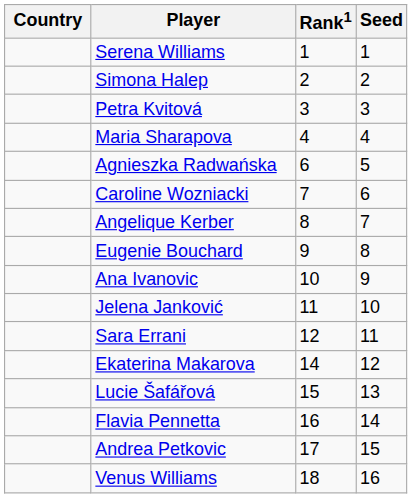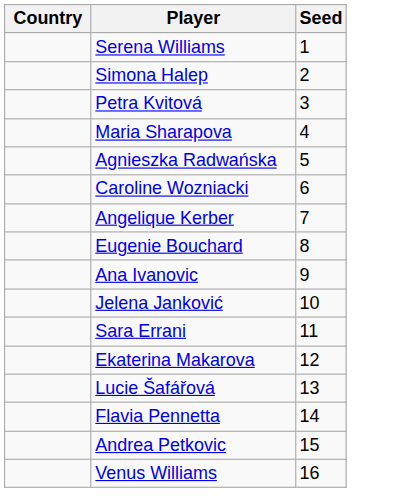 <table class="sortable wikitable">
 <tr>
 <th width="70">Country</th>
 <th width="175">Player</th>
-<th>Rank<sup>1</sup></th>
 <th>Seed</th>
 </tr>
 <tr>
 <td></td>
 <td><a href='#'>Serena Williams</a></td>
 <td>1</td>
-<td>1</td>
 </tr>
 <tr>
 <td></td>
 <td><a href='#'>Simona Halep</a></td>
-<td>2</td>
 <td>2</td>
 </tr>
 <tr>
 <td></td>
 <td><a href='#'>Petra Kvitová</a></td>
 <td>3</td>
-<td>3</td>
 </tr>
 <tr>
 <td></td>
 <td><a href='#'>Maria Sharapova</a></td>
 <td>4</td>
-<td>4</td>
 </tr>
 <tr>
 <td></td>
 <td><a href='#'>Agnieszka Radwańska</a></td>
-<td>6</td>
 <td>5</td>
 </tr>
 <tr>
 <td></td>
 <td><a href='#'>Caroline Wozniacki</a></td>
-<td>7</td>
 <td>6</td>
 </tr>
 <tr>
 <td></td>
 <td><a href='#'>Angelique Kerber</a></td>
-<td>8</td>
 <td>7</td>
 </tr>
 <tr>
 <td></td>
 <td><a href='#'>Eugenie Bouchard</a></td>
-<td>9</td>
 <td>8</td>
 </tr>
 <tr>
 <td></td>
 <td><a href='#'>Ana Ivanovic</a></td>
-<td>10</td>
 <td>9</td>
 </tr>
 <tr>
 <td></td>
 <td><a href='#'>Jelena Janković</a></td>
-<td>11</td>
 <td>10</td>
 </tr>
 <tr>
 <td></td>
 <td><a href='#'>Sara Errani</a></td>
-<td>12</td>
 <td>11</td>
 </tr>
 <tr>
 <td></td>
 <td><a href='#'>Ekaterina Makarova</a></td>
-<td>14</td>
 <td>12</td>
 </tr>
 <tr>
 <td></td>
 <td><a href='#'>Lucie Šafářová</a></td>
-<td>15</td>
 <td>13</td>
 </tr>
 <tr>
 <td></td>
 <td><a href='#'>Flavia Pennetta</a></td>
-<td>16</td>
 <td>14</td>
 </tr>
 <tr>
 <td></td>
 <td><a href='#'>Andrea Petkovic</a></td>
-<td>17</td>
 <td>15</td>
 </tr>
 <tr>
 <td></td>
 <td><a href='#'>Venus Williams</a></td>
-<td>18</td>
 <td>16</td>
 </tr>
 </table>
